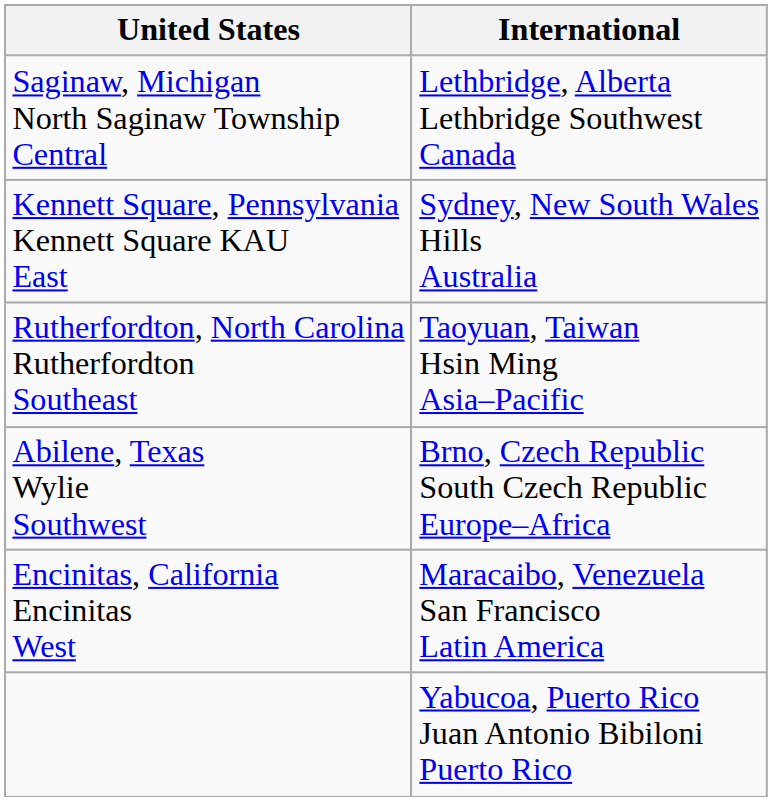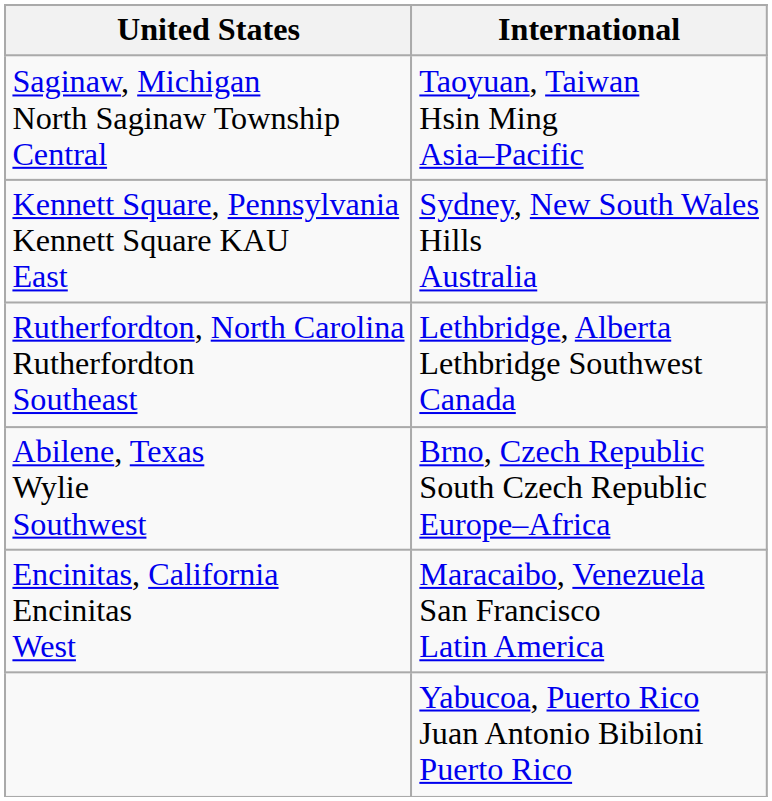 <table class="wikitable">
 <tr>
 <th>United States</th>
 <th>International</th>
 </tr>
 <tr>
 <td> <a href='#'>Saginaw</a>, <a href='#'>Michigan</a><br>North Saginaw Township<br><a href='#'>Central</a></td>
-<td> <a href='#'>Lethbridge</a>, <a href='#'>Alberta</a><br>Lethbridge Southwest<br><a href='#'>Canada</a></td>
+<td> <a href='#'>Taoyuan</a>, <a href='#'>Taiwan</a><br>Hsin Ming<br><a href='#'>Asia–Pacific</a></td>
 </tr>
 <tr>
 <td> <a href='#'>Kennett Square</a>, <a href='#'>Pennsylvania</a><br>Kennett Square KAU<br><a href='#'>East</a></td>
 <td> <a href='#'>Sydney</a>, <a href='#'>New South Wales</a><br>Hills<br><a href='#'>Australia</a></td>
 </tr>
 <tr>
 <td> <a href='#'>Rutherfordton</a>, <a href='#'>North Carolina</a><br>Rutherfordton<br><a href='#'>Southeast</a></td>
-<td> <a href='#'>Taoyuan</a>, <a href='#'>Taiwan</a><br>Hsin Ming<br><a href='#'>Asia–Pacific</a></td>
+<td> <a href='#'>Lethbridge</a>, <a href='#'>Alberta</a><br>Lethbridge Southwest<br><a href='#'>Canada</a></td>
 </tr>
 <tr>
 <td> <a href='#'>Abilene</a>, <a href='#'>Texas</a><br>Wylie<br><a href='#'>Southwest</a></td>
 <td> <a href='#'>Brno</a>, <a href='#'>Czech Republic</a><br>South Czech Republic<br><a href='#'>Europe–Africa</a></td>
 </tr>
 <tr>
 <td> <a href='#'>Encinitas</a>, <a href='#'>California</a><br>Encinitas<br><a href='#'>West</a></td>
 <td> <a href='#'>Maracaibo</a>, <a href='#'>Venezuela</a><br>San Francisco<br><a href='#'>Latin America</a></td>
 </tr>
 <tr>
 <td></td>
 <td> <a href='#'>Yabucoa</a>, <a href='#'>Puerto Rico</a><br>Juan Antonio Bibiloni<br><a href='#'>Puerto Rico</a></td>
 </tr>
 </table>
